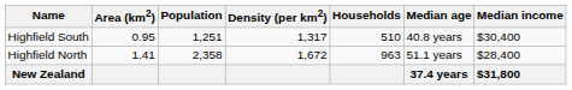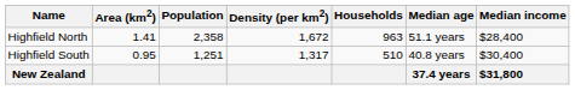 <table class="wikitable">
 <tr>
 <th>Name</th>
 <th>Area (km<sup>2</sup>)</th>
 <th>Population</th>
 <th>Density (per km<sup>2</sup>)</th>
 <th>Households</th>
 <th>Median age</th>
 <th>Median income</th>
 </tr>
 <tr>
+<td>Highfield North</td>
+<td style="text-align:right;">1.41</td>
+<td style="text-align:right;">2,358</td>
+<td style="text-align:right;">1,672</td>
+<td style="text-align:right;">963</td>
+<td>51.1 years</td>
+<td>$28,400</td>
+</tr>
+<tr>
 <td>Highfield South</td>
 <td style="text-align:right;">0.95</td>
 <td style="text-align:right;">1,251</td>
 <td style="text-align:right;">1,317</td>
 <td style="text-align:right;">510</td>
 <td>40.8 years</td>
 <td>$30,400</td>
-</tr>
-<tr>
-<td>Highfield North</td>
-<td style="text-align:right;">1.41</td>
-<td style="text-align:right;">2,358</td>
-<td style="text-align:right;">1,672</td>
-<td style="text-align:right;">963</td>
-<td>51.1 years</td>
-<td>$28,400</td>
 </tr>
 <tr>
 <th>New Zealand</th>
 <th></th>
 <th></th>
 <th></th>
 <th></th>
 <th>37.4 years</th>
 <th style="text-align:left;">$31,800</th>
 </tr>
 </table>
